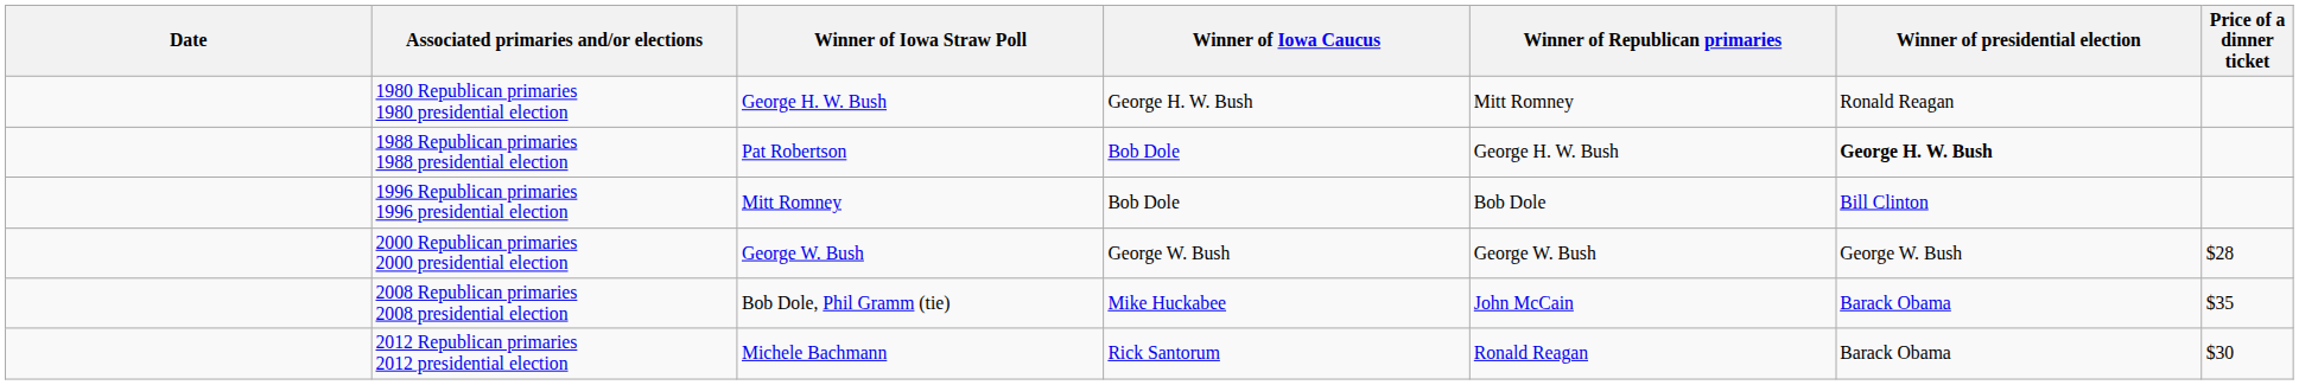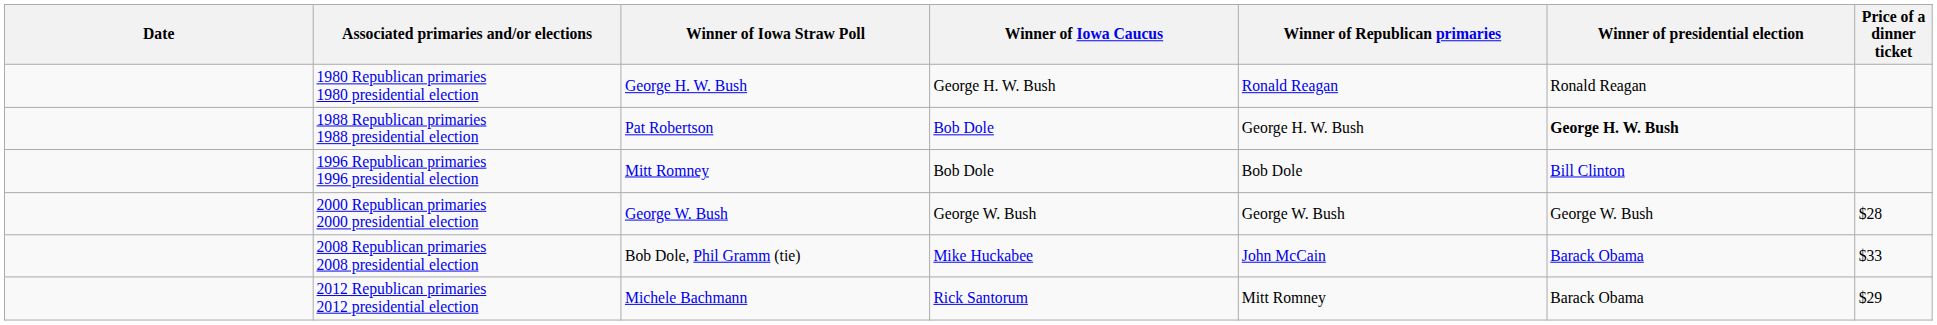 <table class="wikitable">
 <tr>
 <th width="16%">Date</th>
 <th width="16%">Associated primaries and/or elections</th>
 <th width="16%">Winner of Iowa Straw Poll</th>
 <th width="16%">Winner of <a href='#'>Iowa Caucus</a></th>
 <th width="16%">Winner of Republican <a href='#'>primaries</a></th>
 <th width="16%">Winner of presidential election</th>
 <th width="4%">Price of a dinner ticket</th>
 </tr>
 <tr>
 <td></td>
 <td><a href='#'>1980 Republican primaries</a><br><a href='#'>1980 presidential election</a></td>
 <td><a href='#'>George H. W. Bush</a></td>
 <td>George H. W. Bush</td>
-<td>Mitt Romney</td>
+<td><a href='#'>Ronald Reagan</a></td>
 <td>Ronald Reagan</td>
 <td></td>
 </tr>
 <tr>
 <td></td>
 <td><a href='#'>1988 Republican primaries</a><br><a href='#'>1988 presidential election</a></td>
 <td><a href='#'>Pat Robertson</a></td>
 <td><a href='#'>Bob Dole</a></td>
 <td>George H. W. Bush</td>
 <td><strong>George H. W. Bush</strong></td>
 <td></td>
 </tr>
 <tr>
 <td></td>
 <td><a href='#'>1996 Republican primaries</a><br><a href='#'>1996 presidential election</a></td>
 <td><a href='#'>Mitt Romney</a></td>
 <td>Bob Dole</td>
 <td>Bob Dole</td>
 <td><a href='#'>Bill Clinton</a></td>
 <td></td>
 </tr>
 <tr>
 <td></td>
 <td><a href='#'>2000 Republican primaries</a><br><a href='#'>2000 presidential election</a></td>
 <td><a href='#'>George W. Bush</a></td>
 <td>George W. Bush</td>
 <td>George W. Bush</td>
 <td>George W. Bush</td>
 <td>$28</td>
 </tr>
 <tr>
 <td></td>
 <td><a href='#'>2008 Republican primaries</a><br><a href='#'>2008 presidential election</a></td>
 <td>Bob Dole, <a href='#'>Phil Gramm</a> (tie)</td>
 <td><a href='#'>Mike Huckabee</a></td>
 <td><a href='#'>John McCain</a></td>
 <td><a href='#'>Barack Obama</a></td>
-<td>$35</td>
+<td>$33</td>
 </tr>
 <tr>
 <td></td>
 <td><a href='#'>2012 Republican primaries</a><br><a href='#'>2012 presidential election</a></td>
 <td><a href='#'>Michele Bachmann</a></td>
 <td><a href='#'>Rick Santorum</a></td>
-<td><a href='#'>Ronald Reagan</a></td>
+<td>Mitt Romney</td>
 <td>Barack Obama</td>
-<td>$30</td>
+<td>$29</td>
 </tr>
 </table>
